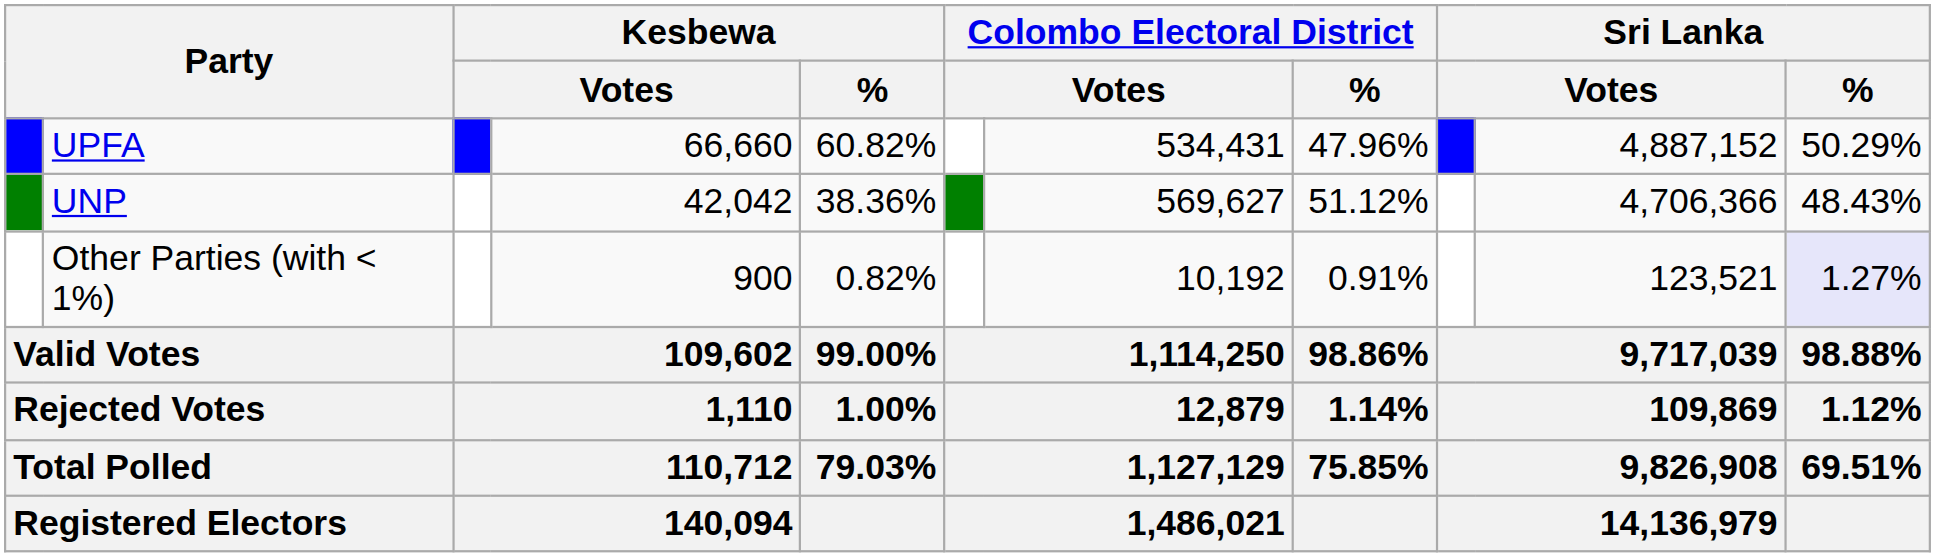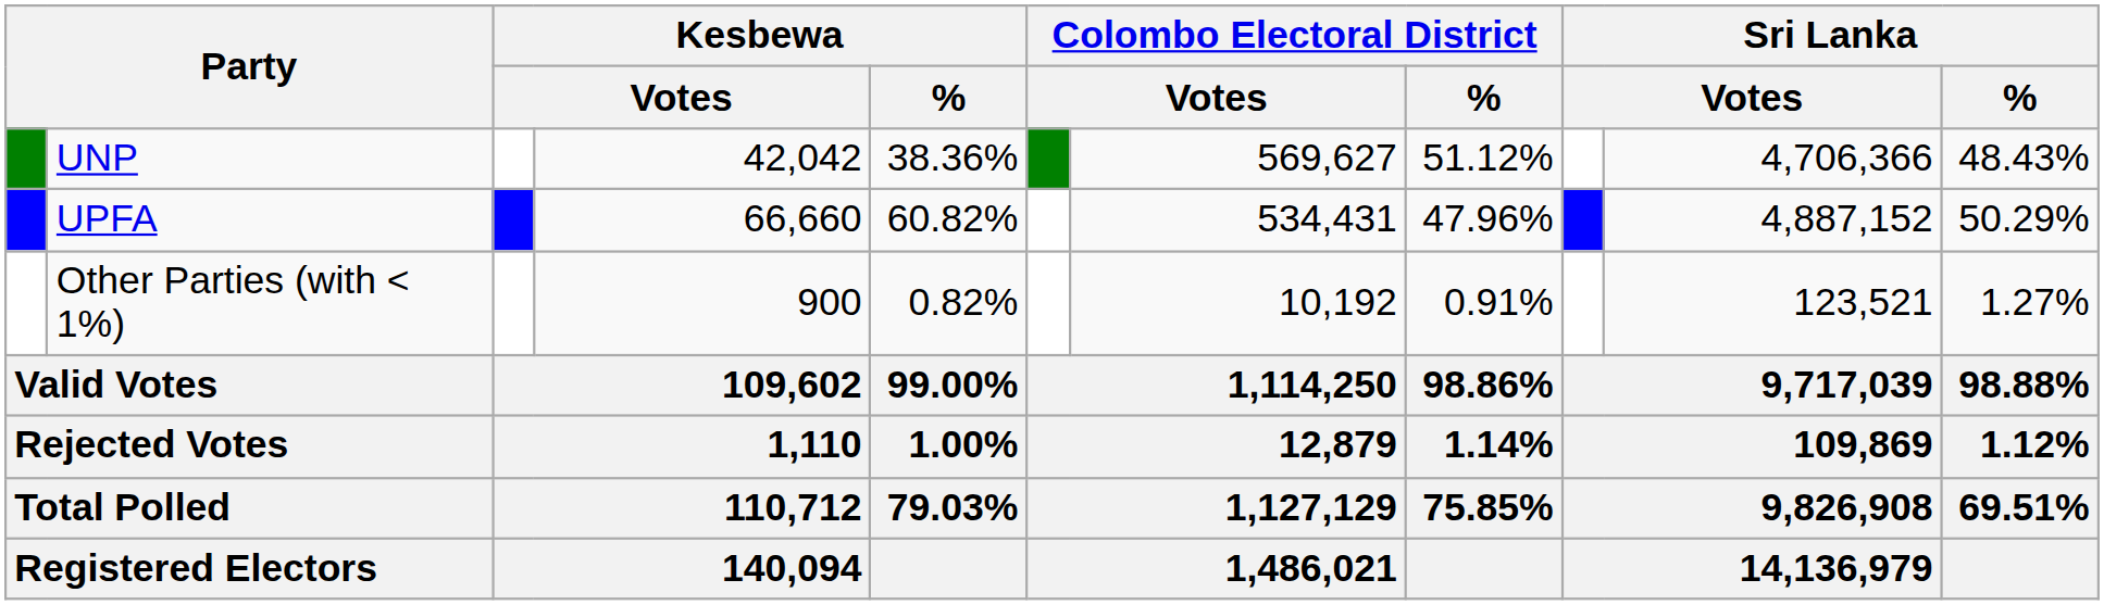 <table class="wikitable">
 <tr>
 <th colspan="2" width="144px"rowspan="2">Party</th>
 <th colspan="3" width="216px">Kesbewa</th>
 <th colspan="3" width="216px"><a href='#'>Colombo Electoral District</a></th>
 <th colspan="3" width="216px">Sri Lanka</th>
 </tr>
 <tr>
 <th colspan="2" width="144px">Votes</th>
 <th>%</th>
 <th colspan="2" width="144px">Votes</th>
 <th>%</th>
 <th colspan="2" width="144px">Votes</th>
 <th>%</th>
 </tr>
 <tr>
+<td style="background-color:green;" width="10px"></td>
+<td style="text-align:left;"><a href='#'>UNP</a></td>
+<td style="background-color:white;" width="10px"></td>
+<td style="text-align:right;">42,042</td>
+<td style="text-align:right;">38.36%</td>
+<td style="background-color:green;" width="10px"></td>
+<td style="text-align:right;">569,627</td>
+<td style="text-align:right;">51.12%</td>
+<td style="background-color:white;" width="10px"></td>
+<td style="text-align:right;">4,706,366</td>
+<td style="text-align:right;">48.43%</td>
+</tr>
+<tr>
 <td style="background-color:blue;" width="10px"></td>
 <td style="text-align:left;"><a href='#'>UPFA</a></td>
 <td style="background-color:blue;" width="10px"></td>
 <td style="text-align:right;">66,660</td>
 <td style="text-align:right;">60.82%</td>
 <td style="background-color:white;" width="10px"></td>
 <td style="text-align:right;">534,431</td>
 <td style="text-align:right;">47.96%</td>
 <td style="background-color:blue;" width="10px"></td>
 <td style="text-align:right;">4,887,152</td>
 <td style="text-align:right;">50.29%</td>
 </tr>
 <tr>
-<td style="background-color:green;" width="10px"></td>
-<td style="text-align:left;"><a href='#'>UNP</a></td>
-<td style="background-color:white;" width="10px"></td>
-<td style="text-align:right;">42,042</td>
-<td style="text-align:right;">38.36%</td>
-<td style="background-color:green;" width="10px"></td>
-<td style="text-align:right;">569,627</td>
-<td style="text-align:right;">51.12%</td>
-<td style="background-color:white;" width="10px"></td>
-<td style="text-align:right;">4,706,366</td>
-<td style="text-align:right;">48.43%</td>
-</tr>
-<tr>
 <td style="background-color:white;" width="10px"></td>
 <td style="text-align:left;">Other Parties (with < 1%)</td>
 <td style="background-color:white;" width="10px"></td>
 <td style="text-align:right;">900</td>
 <td style="text-align:right;">0.82%</td>
 <td style="background-color:white;" width="10px"></td>
 <td style="text-align:right;">10,192</td>
 <td style="text-align:right;">0.91%</td>
 <td style="background-color:white;" width="10px"></td>
 <td style="text-align:right;">123,521</td>
-<td style="background: lavender; text-align:right;">1.27%</td>
+<td style="text-align:right;">1.27%</td>
 </tr>
 <tr>
 <th colspan="2" width="144px"style="text-align:left;">Valid Votes</th>
 <th style="text-align:right;"colspan="2" width="144px">109,602</th>
 <th style="text-align:right;">99.00%</th>
 <th style="text-align:right;"colspan="2" width="144px">1,114,250</th>
 <th style="text-align:right;">98.86%</th>
 <th style="text-align:right;"colspan="2" width="144px">9,717,039</th>
 <th style="text-align:right;">98.88%</th>
 </tr>
 <tr>
 <th colspan="2" width="144px"style="text-align:left;">Rejected Votes</th>
 <th style="text-align:right;"colspan="2" width="144px">1,110</th>
 <th style="text-align:right;">1.00%</th>
 <th style="text-align:right;"colspan="2" width="144px">12,879</th>
 <th style="text-align:right;">1.14%</th>
 <th style="text-align:right;"colspan="2" width="144px">109,869</th>
 <th style="text-align:right;">1.12%</th>
 </tr>
 <tr>
 <th colspan="2" width="144px"style="text-align:left;">Total Polled</th>
 <th style="text-align:right;"colspan="2" width="144px">110,712</th>
 <th style="text-align:right;">79.03%</th>
 <th style="text-align:right;"colspan="2" width="144px">1,127,129</th>
 <th style="text-align:right;">75.85%</th>
 <th style="text-align:right;"colspan="2" width="144px">9,826,908</th>
 <th style="text-align:right;">69.51%</th>
 </tr>
 <tr>
 <th colspan="2" width="144px"style="text-align:left;">Registered Electors</th>
 <th style="text-align:right;"colspan="2" width="144px">140,094</th>
 <th></th>
 <th style="text-align:right;"colspan="2" width="144px">1,486,021</th>
 <th></th>
 <th style="text-align:right;"colspan="2" width="144px">14,136,979</th>
 <th></th>
 </tr>
 </table>
